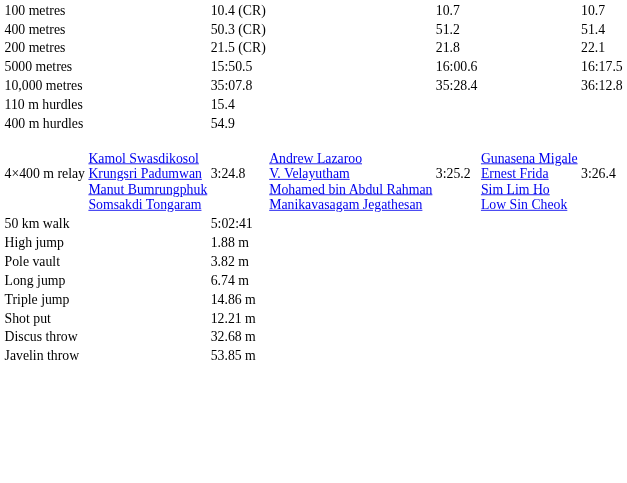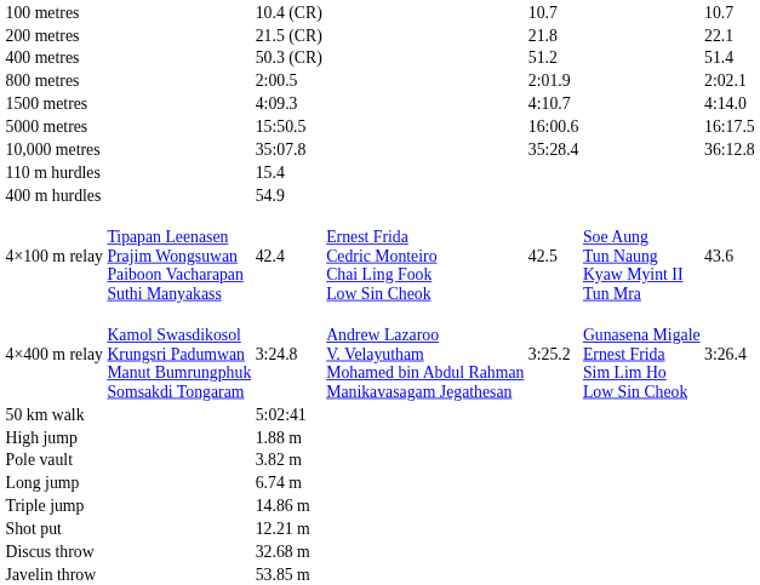 <table>
 <tr>
 <td>100 metres</td>
 <td></td>
 <td>10.4 (CR)</td>
 <td></td>
 <td>10.7</td>
 <td></td>
 <td>10.7</td>
 </tr>
 <tr>
+<td>200 metres</td>
+<td></td>
+<td>21.5 (CR)</td>
+<td></td>
+<td>21.8</td>
+<td></td>
+<td>22.1</td>
+</tr>
+<tr>
 <td>400 metres</td>
 <td></td>
 <td>50.3 (CR)</td>
 <td></td>
 <td>51.2</td>
 <td></td>
 <td>51.4</td>
 </tr>
 <tr>
-<td>200 metres</td>
+<td>800 metres</td>
 <td></td>
-<td>21.5 (CR)</td>
+<td>2:00.5</td>
 <td></td>
-<td>21.8</td>
+<td>2:01.9</td>
 <td></td>
-<td>22.1</td>
+<td>2:02.1</td>
+</tr>
+<tr>
+<td>1500 metres</td>
+<td></td>
+<td>4:09.3</td>
+<td></td>
+<td>4:10.7</td>
+<td></td>
+<td>4:14.0</td>
 </tr>
 <tr>
 <td>5000 metres</td>
 <td></td>
 <td>15:50.5</td>
 <td></td>
 <td>16:00.6</td>
 <td></td>
 <td>16:17.5</td>
 </tr>
 <tr>
 <td>10,000 metres</td>
 <td></td>
 <td>35:07.8</td>
 <td></td>
 <td>35:28.4</td>
 <td></td>
 <td>36:12.8</td>
 </tr>
 <tr>
 <td>110 m hurdles</td>
 <td></td>
 <td>15.4</td>
 <td></td>
 <td></td>
 </tr>
 <tr>
 <td>400 m hurdles</td>
 <td></td>
 <td>54.9</td>
 <td></td>
 <td></td>
+</tr>
+<tr>
+<td>4×100 m relay</td>
+<td><br><a href='#'>Tipapan Leenasen</a><br><a href='#'>Prajim Wongsuwan</a><br><a href='#'>Paiboon Vacharapan</a><br><a href='#'>Suthi Manyakass</a></td>
+<td>42.4</td>
+<td><br><a href='#'>Ernest Frida</a><br><a href='#'>Cedric Monteiro</a><br><a href='#'>Chai Ling Fook</a><br><a href='#'>Low Sin Cheok</a></td>
+<td>42.5</td>
+<td><br><a href='#'>Soe Aung</a><br><a href='#'>Tun Naung</a><br><a href='#'>Kyaw Myint II</a><br><a href='#'>Tun Mra</a></td>
+<td>43.6</td>
 </tr>
 <tr>
 <td>4×400 m relay</td>
 <td><br><a href='#'>Kamol Swasdikosol</a><br><a href='#'>Krungsri Padumwan</a><br><a href='#'>Manut Bumrungphuk</a><br><a href='#'>Somsakdi Tongaram</a></td>
 <td>3:24.8</td>
 <td><br><a href='#'>Andrew Lazaroo</a><br><a href='#'>V. Velayutham</a><br><a href='#'>Mohamed bin Abdul Rahman</a><br><a href='#'>Manikavasagam Jegathesan</a></td>
 <td>3:25.2</td>
 <td><br><a href='#'>Gunasena Migale</a><br><a href='#'>Ernest Frida</a><br><a href='#'>Sim Lim Ho</a><br><a href='#'>Low Sin Cheok</a></td>
 <td>3:26.4</td>
 </tr>
 <tr>
 <td>50 km walk</td>
 <td></td>
 <td>5:02:41</td>
 <td></td>
 <td></td>
 </tr>
 <tr>
 <td>High jump</td>
 <td></td>
 <td>1.88 m</td>
 <td></td>
 <td></td>
 </tr>
 <tr>
 <td>Pole vault</td>
 <td></td>
 <td>3.82 m</td>
 <td></td>
 <td></td>
 </tr>
 <tr>
 <td>Long jump</td>
 <td></td>
 <td>6.74 m</td>
 <td></td>
 <td></td>
 </tr>
 <tr>
 <td>Triple jump</td>
 <td></td>
 <td>14.86 m</td>
 <td></td>
 <td></td>
 </tr>
 <tr>
 <td>Shot put</td>
 <td></td>
 <td>12.21 m</td>
 <td></td>
 <td></td>
 </tr>
 <tr>
 <td>Discus throw</td>
 <td></td>
 <td>32.68 m</td>
 <td></td>
 <td></td>
 </tr>
 <tr>
 <td>Javelin throw</td>
 <td></td>
 <td>53.85 m</td>
 <td></td>
 <td></td>
 </tr>
 </table>
